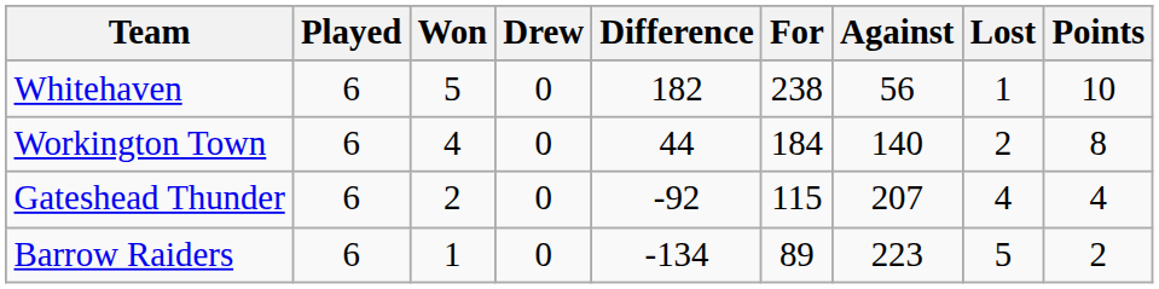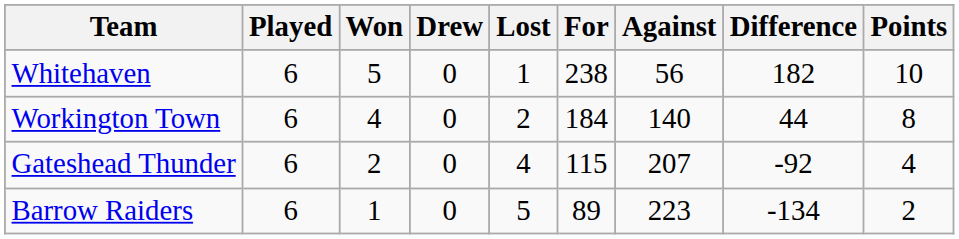 <table class="wikitable" style="text-align:center;">
 <tr>
 <th>Team</th>
 <th>Played</th>
 <th>Won</th>
 <th>Drew</th>
-<th>Difference</th>
+<th>Lost</th>
 <th>For</th>
 <th>Against</th>
-<th>Lost</th>
+<th>Difference</th>
 <th>Points</th>
 </tr>
 <tr ---->
 <td style="text-align:left;"><a href='#'>Whitehaven</a></td>
 <td>6</td>
 <td>5</td>
 <td>0</td>
-<td>182</td>
+<td>1</td>
 <td>238</td>
 <td>56</td>
-<td>1</td>
+<td>182</td>
 <td>10</td>
 </tr>
 <tr ---->
 <td style="text-align:left;"><a href='#'>Workington Town</a></td>
 <td>6</td>
 <td>4</td>
 <td>0</td>
-<td>44</td>
+<td>2</td>
 <td>184</td>
 <td>140</td>
-<td>2</td>
+<td>44</td>
 <td>8</td>
 </tr>
 <tr ---->
 <td style="text-align:left;"><a href='#'>Gateshead Thunder</a></td>
 <td>6</td>
 <td>2</td>
 <td>0</td>
-<td>-92</td>
+<td>4</td>
 <td>115</td>
 <td>207</td>
-<td>4</td>
+<td>-92</td>
 <td>4</td>
 </tr>
 <tr ---->
 <td style="text-align:left;"><a href='#'>Barrow Raiders</a></td>
 <td>6</td>
 <td>1</td>
 <td>0</td>
-<td>-134</td>
+<td>5</td>
 <td>89</td>
 <td>223</td>
-<td>5</td>
+<td>-134</td>
 <td>2</td>
 </tr>
 </table>
